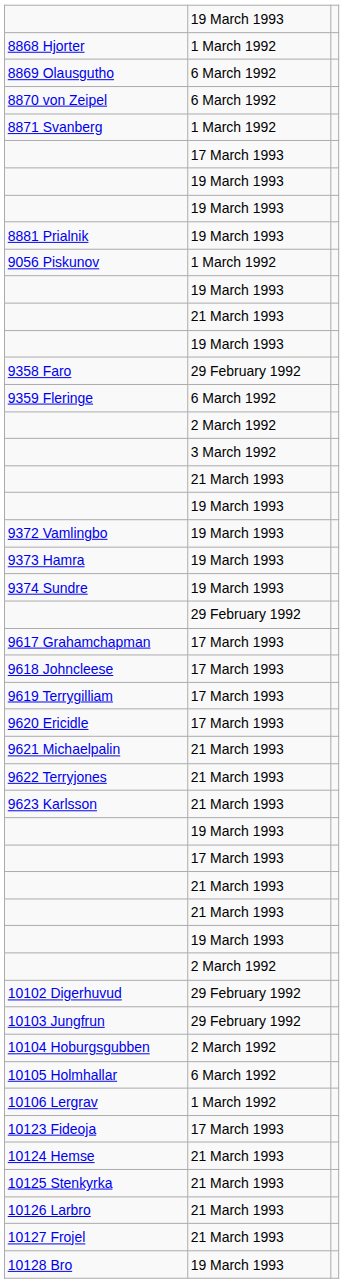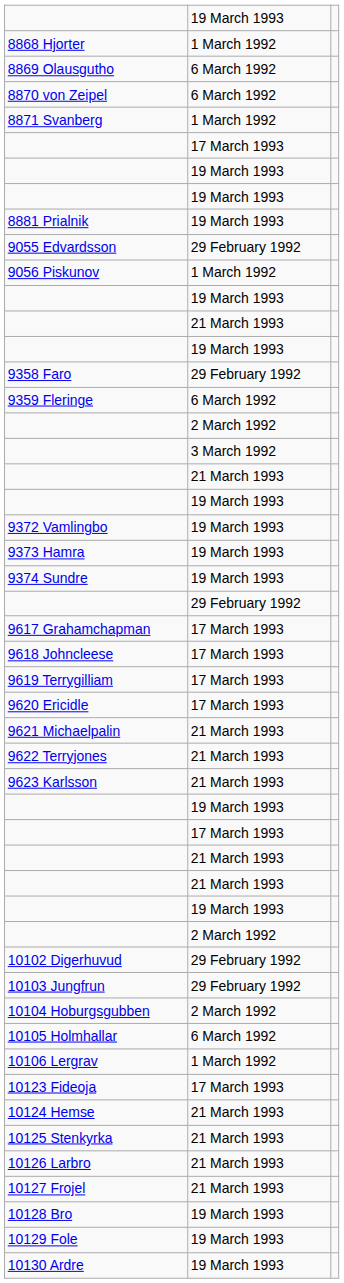 <table class="wikitable" style="font-size: 89%; float: left; width: 24em; margin-right: 1em;height: 1300px;">
 <tr>
 <td></td>
 <td>19 March 1993</td>
 <td></td>
 </tr>
 <tr>
 <td><a href='#'>8868 Hjorter</a></td>
 <td>1 March 1992</td>
 <td></td>
 </tr>
 <tr>
 <td><a href='#'>8869 Olausgutho</a></td>
 <td>6 March 1992</td>
 <td></td>
 </tr>
 <tr>
 <td><a href='#'>8870 von Zeipel</a></td>
 <td>6 March 1992</td>
 <td></td>
 </tr>
 <tr>
 <td><a href='#'>8871 Svanberg</a></td>
 <td>1 March 1992</td>
 <td></td>
 </tr>
 <tr>
 <td></td>
 <td>17 March 1993</td>
 <td></td>
 </tr>
 <tr>
 <td></td>
 <td>19 March 1993</td>
 <td></td>
 </tr>
 <tr>
 <td></td>
 <td>19 March 1993</td>
 <td></td>
 </tr>
 <tr>
 <td><a href='#'>8881 Prialnik</a></td>
 <td>19 March 1993</td>
+<td></td>
+</tr>
+<tr>
+<td><a href='#'>9055 Edvardsson</a></td>
+<td>29 February 1992</td>
 <td></td>
 </tr>
 <tr>
 <td><a href='#'>9056 Piskunov</a></td>
 <td>1 March 1992</td>
 <td></td>
 </tr>
 <tr>
 <td></td>
 <td>19 March 1993</td>
 <td></td>
 </tr>
 <tr>
 <td></td>
 <td>21 March 1993</td>
 <td></td>
 </tr>
 <tr>
 <td></td>
 <td>19 March 1993</td>
 <td></td>
 </tr>
 <tr>
 <td><a href='#'>9358 Faro</a></td>
 <td>29 February 1992</td>
 <td></td>
 </tr>
 <tr>
 <td><a href='#'>9359 Fleringe</a></td>
 <td>6 March 1992</td>
 <td></td>
 </tr>
 <tr>
 <td></td>
 <td>2 March 1992</td>
 <td></td>
 </tr>
 <tr>
 <td></td>
 <td>3 March 1992</td>
 <td></td>
 </tr>
 <tr>
 <td></td>
 <td>21 March 1993</td>
 <td></td>
 </tr>
 <tr>
 <td></td>
 <td>19 March 1993</td>
 <td></td>
 </tr>
 <tr>
 <td><a href='#'>9372 Vamlingbo</a></td>
 <td>19 March 1993</td>
 <td></td>
 </tr>
 <tr>
 <td><a href='#'>9373 Hamra</a></td>
 <td>19 March 1993</td>
 <td></td>
 </tr>
 <tr>
 <td><a href='#'>9374 Sundre</a></td>
 <td>19 March 1993</td>
 <td></td>
 </tr>
 <tr>
 <td></td>
 <td>29 February 1992</td>
 <td></td>
 </tr>
 <tr>
 <td><a href='#'>9617 Grahamchapman</a></td>
 <td>17 March 1993</td>
 <td></td>
 </tr>
 <tr>
 <td><a href='#'>9618 Johncleese</a></td>
 <td>17 March 1993</td>
 <td></td>
 </tr>
 <tr>
 <td><a href='#'>9619 Terrygilliam</a></td>
 <td>17 March 1993</td>
 <td></td>
 </tr>
 <tr>
 <td><a href='#'>9620 Ericidle</a></td>
 <td>17 March 1993</td>
 <td></td>
 </tr>
 <tr>
 <td><a href='#'>9621 Michaelpalin</a></td>
 <td>21 March 1993</td>
 <td></td>
 </tr>
 <tr>
 <td><a href='#'>9622 Terryjones</a></td>
 <td>21 March 1993</td>
 <td></td>
 </tr>
 <tr>
 <td><a href='#'>9623 Karlsson</a></td>
 <td>21 March 1993</td>
 <td></td>
 </tr>
 <tr>
 <td></td>
 <td>19 March 1993</td>
 <td></td>
 </tr>
 <tr>
 <td></td>
 <td>17 March 1993</td>
 <td></td>
 </tr>
 <tr>
 <td></td>
 <td>21 March 1993</td>
 <td></td>
 </tr>
 <tr>
 <td></td>
 <td>21 March 1993</td>
 <td></td>
 </tr>
 <tr>
 <td></td>
 <td>19 March 1993</td>
 <td></td>
 </tr>
 <tr>
 <td></td>
 <td>2 March 1992</td>
 <td></td>
 </tr>
 <tr>
 <td><a href='#'>10102 Digerhuvud</a></td>
 <td>29 February 1992</td>
 <td></td>
 </tr>
 <tr>
 <td><a href='#'>10103 Jungfrun</a></td>
 <td>29 February 1992</td>
 <td></td>
 </tr>
 <tr>
 <td><a href='#'>10104 Hoburgsgubben</a></td>
 <td>2 March 1992</td>
 <td></td>
 </tr>
 <tr>
 <td><a href='#'>10105 Holmhallar</a></td>
 <td>6 March 1992</td>
 <td></td>
 </tr>
 <tr>
 <td><a href='#'>10106 Lergrav</a></td>
 <td>1 March 1992</td>
 <td></td>
 </tr>
 <tr>
 <td><a href='#'>10123 Fideoja</a></td>
 <td>17 March 1993</td>
 <td></td>
 </tr>
 <tr>
 <td><a href='#'>10124 Hemse</a></td>
 <td>21 March 1993</td>
 <td></td>
 </tr>
 <tr>
 <td><a href='#'>10125 Stenkyrka</a></td>
 <td>21 March 1993</td>
 <td></td>
 </tr>
 <tr>
 <td><a href='#'>10126 Larbro</a></td>
 <td>21 March 1993</td>
 <td></td>
 </tr>
 <tr>
 <td><a href='#'>10127 Frojel</a></td>
 <td>21 March 1993</td>
 <td></td>
 </tr>
 <tr>
 <td><a href='#'>10128 Bro</a></td>
 <td>19 March 1993</td>
 <td></td>
 </tr>
+<tr>
+<td><a href='#'>10129 Fole</a></td>
+<td>19 March 1993</td>
+<td></td>
+</tr>
+<tr>
+<td><a href='#'>10130 Ardre</a></td>
+<td>19 March 1993</td>
+<td></td>
+</tr>
 </table>
